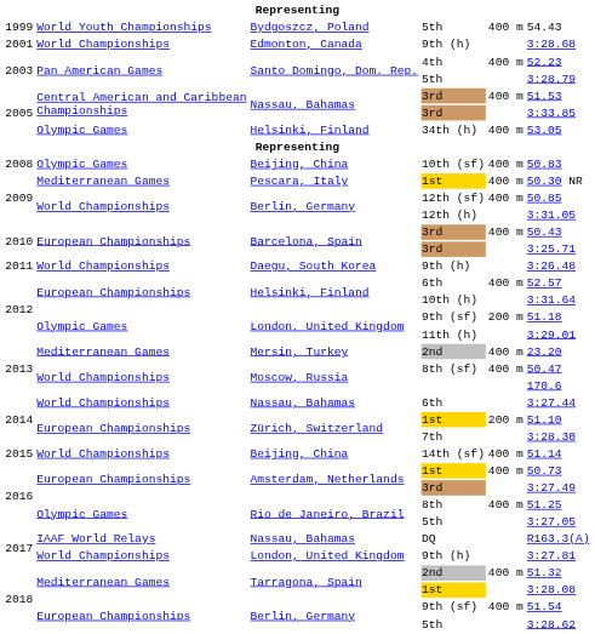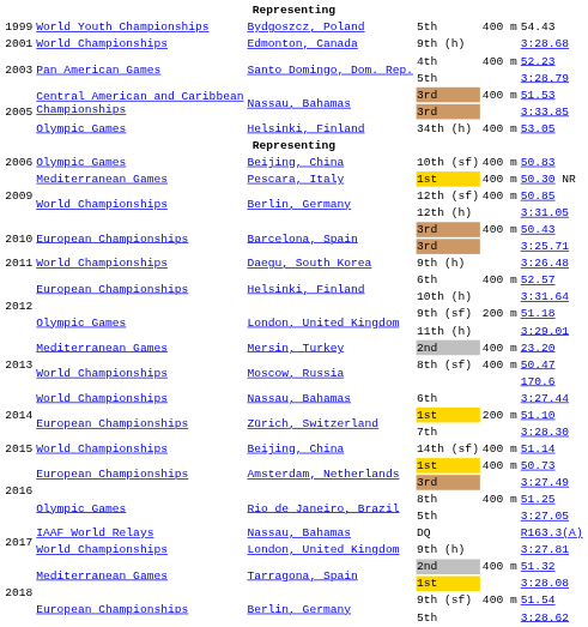 <table>
 <tr>
 <th colspan="6">Representing </th>
 </tr>
 <tr>
 <td>1999</td>
 <td><a href='#'>World Youth Championships</a></td>
 <td><a href='#'>Bydgoszcz, Poland</a></td>
 <td>5th</td>
 <td>400 m</td>
 <td>54.43</td>
 </tr>
 <tr>
 <td>2001</td>
 <td><a href='#'>World Championships</a></td>
 <td><a href='#'>Edmonton, Canada</a></td>
 <td>9th (h)</td>
 <td></td>
 <td><a href='#'>3:28.68</a></td>
 </tr>
 <tr>
 <td rowspan=2>2003</td>
 <td rowspan=2><a href='#'>Pan American Games</a></td>
 <td rowspan=2><a href='#'>Santo Domingo, Dom. Rep.</a></td>
 <td>4th</td>
 <td>400 m</td>
 <td><a href='#'>52.23</a></td>
 </tr>
 <tr>
 <td>5th</td>
 <td></td>
 <td><a href='#'>3:28.79</a></td>
 </tr>
 <tr>
 <td rowspan=3>2005</td>
 <td rowspan=2><a href='#'>Central American and Caribbean<br>Championships</a></td>
 <td rowspan=2><a href='#'>Nassau, Bahamas</a></td>
 <td bgcolor=cc9966>3rd</td>
 <td>400 m</td>
 <td><a href='#'>51.53</a></td>
 </tr>
 <tr>
 <td bgcolor=cc9966>3rd</td>
 <td></td>
 <td><a href='#'>3:33.85</a></td>
 </tr>
 <tr>
 <td><a href='#'>Olympic Games</a></td>
 <td><a href='#'>Helsinki, Finland</a></td>
 <td>34th (h)</td>
 <td>400 m</td>
 <td><a href='#'>53.05</a></td>
 </tr>
 <tr>
 <th colspan="6">Representing </th>
 </tr>
 <tr>
-<td>2008</td>
+<td>2006</td>
 <td><a href='#'>Olympic Games</a></td>
 <td><a href='#'>Beijing, China</a></td>
 <td>10th (sf)</td>
 <td>400 m</td>
 <td><a href='#'>50.83</a> </td>
 </tr>
 <tr>
 <td rowspan=3>2009</td>
 <td><a href='#'>Mediterranean Games</a></td>
 <td><a href='#'>Pescara, Italy</a></td>
 <td bgcolor=gold>1st</td>
 <td>400 m</td>
 <td><a href='#'>50.30</a> NR</td>
 </tr>
 <tr>
 <td rowspan=2><a href='#'>World Championships</a></td>
 <td rowspan=2><a href='#'>Berlin, Germany</a></td>
 <td>12th (sf)</td>
 <td>400 m</td>
 <td><a href='#'>50.85</a></td>
 </tr>
 <tr>
 <td>12th (h)</td>
 <td></td>
 <td><a href='#'>3:31.05</a></td>
 </tr>
 <tr>
 <td rowspan=2>2010</td>
 <td rowspan=2><a href='#'>European Championships</a></td>
 <td rowspan=2><a href='#'>Barcelona, Spain</a></td>
 <td bgcolor=cc9966>3rd </td>
 <td>400 m</td>
 <td><a href='#'>50.43</a></td>
 </tr>
 <tr>
 <td bgcolor=cc9966>3rd</td>
 <td></td>
 <td><a href='#'>3:25.71</a></td>
 </tr>
 <tr>
 <td>2011</td>
 <td><a href='#'>World Championships</a></td>
 <td><a href='#'>Daegu, South Korea</a></td>
 <td>9th (h)</td>
 <td></td>
 <td><a href='#'>3:26.48</a></td>
 </tr>
 <tr>
 <td rowspan=4>2012</td>
 <td rowspan=2><a href='#'>European Championships</a></td>
 <td rowspan=2><a href='#'>Helsinki, Finland</a></td>
 <td>6th</td>
 <td>400 m</td>
 <td><a href='#'>52.57</a></td>
 </tr>
 <tr>
 <td>10th (h)</td>
 <td></td>
 <td><a href='#'>3:31.64</a></td>
 </tr>
 <tr>
 <td rowspan=2><a href='#'>Olympic Games</a></td>
 <td rowspan=2><a href='#'>London, United Kingdom</a></td>
 <td>9th (sf)</td>
 <td>200 m</td>
 <td><a href='#'>51.18</a></td>
 </tr>
 <tr>
 <td>11th (h)</td>
 <td></td>
 <td><a href='#'>3:29.01</a></td>
 </tr>
 <tr>
 <td rowspan=3>2013</td>
 <td><a href='#'>Mediterranean Games</a></td>
 <td><a href='#'>Mersin, Turkey</a></td>
 <td bgcolor=silver>2nd</td>
 <td>400 m</td>
 <td><a href='#'>23.20</a></td>
 </tr>
 <tr>
 <td rowspan=2><a href='#'>World Championships</a></td>
 <td rowspan=2><a href='#'>Moscow, Russia</a></td>
 <td>8th (sf)</td>
 <td>400 m</td>
 <td><a href='#'>50.47</a></td>
 </tr>
 <tr>
 <td></td>
 <td></td>
 <td><a href='#'>170.6</a></td>
 </tr>
 <tr>
 <td rowspan=3>2014</td>
 <td><a href='#'>World Championships</a></td>
 <td><a href='#'>Nassau, Bahamas</a></td>
 <td>6th</td>
 <td></td>
 <td><a href='#'>3:27.44</a></td>
 </tr>
 <tr>
 <td rowspan=2><a href='#'>European Championships</a></td>
 <td rowspan=2><a href='#'>Zürich, Switzerland</a></td>
 <td bgcolor=gold>1st</td>
 <td>200 m</td>
 <td><a href='#'>51.10</a></td>
 </tr>
 <tr>
 <td>7th</td>
 <td></td>
 <td><a href='#'>3:28.30</a></td>
 </tr>
 <tr>
 <td>2015</td>
 <td><a href='#'>World Championships</a></td>
 <td><a href='#'>Beijing, China</a></td>
 <td>14th (sf)</td>
 <td>400 m</td>
 <td><a href='#'>51.14</a></td>
 </tr>
 <tr>
 <td rowspan=4>2016</td>
 <td rowspan=2><a href='#'>European Championships</a></td>
 <td rowspan=2><a href='#'>Amsterdam, Netherlands</a></td>
 <td bgcolor=gold>1st</td>
 <td>400 m</td>
 <td><a href='#'>50.73</a></td>
 </tr>
 <tr>
 <td bgcolor=cc9966>3rd</td>
 <td></td>
 <td><a href='#'>3:27.49</a></td>
 </tr>
 <tr>
 <td rowspan=2><a href='#'>Olympic Games</a></td>
 <td rowspan=2><a href='#'>Rio de Janeiro, Brazil</a></td>
 <td>8th</td>
 <td>400 m</td>
 <td><a href='#'>51.25</a></td>
 </tr>
 <tr>
 <td>5th</td>
 <td></td>
 <td><a href='#'>3:27.05</a> </td>
 </tr>
 <tr>
 <td rowspan=2>2017</td>
 <td><a href='#'>IAAF World Relays</a></td>
 <td><a href='#'>Nassau, Bahamas</a></td>
 <td>DQ</td>
 <td></td>
 <td><a href='#'>R163.3(A)</a></td>
 </tr>
 <tr>
 <td><a href='#'>World Championships</a></td>
 <td><a href='#'>London, United Kingdom</a></td>
 <td>9th (h)</td>
 <td></td>
 <td><a href='#'>3:27.81</a></td>
 </tr>
 <tr>
 <td rowspan=4>2018</td>
 <td rowspan=2><a href='#'>Mediterranean Games</a></td>
 <td rowspan=2><a href='#'>Tarragona, Spain</a></td>
 <td bgcolor=silver>2nd</td>
 <td>400 m</td>
 <td><a href='#'>51.32</a></td>
 </tr>
 <tr>
 <td bgcolor=gold>1st</td>
 <td></td>
 <td><a href='#'>3:28.08</a></td>
 </tr>
 <tr>
 <td rowspan=2><a href='#'>European Championships</a></td>
 <td rowspan=2><a href='#'>Berlin, Germany</a></td>
 <td>9th (sf)</td>
 <td>400 m</td>
 <td><a href='#'>51.54</a></td>
 </tr>
 <tr>
 <td>5th</td>
 <td></td>
 <td><a href='#'>3:28.62</a></td>
 </tr>
 </table>
